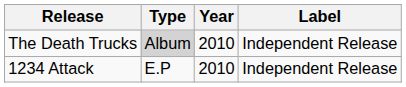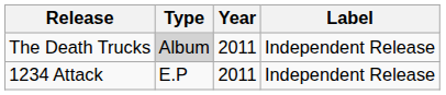 <table class="wikitable">
 <tr>
 <th>Release</th>
 <th>Type</th>
 <th>Year</th>
 <th>Label</th>
 </tr>
 <tr>
 <td>The Death Trucks</td>
 <td style="background: lightgrey;">Album</td>
-<td>2010</td>
+<td>2011</td>
 <td>Independent Release</td>
 </tr>
 <tr>
 <td>1234 Attack</td>
 <td>E.P</td>
-<td>2010</td>
+<td>2011</td>
 <td>Independent Release</td>
 </tr>
 </table>
